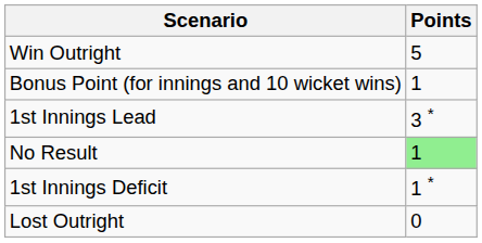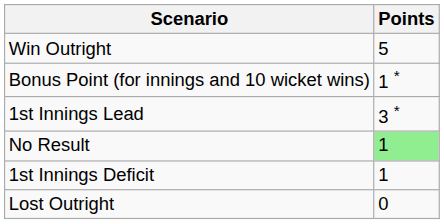 <table class="wikitable">
 <tr>
 <th>Scenario</th>
 <th>Points</th>
 </tr>
 <tr>
 <td>Win Outright</td>
 <td>5</td>
 </tr>
 <tr>
 <td>Bonus Point (for innings and 10 wicket wins)</td>
-<td>1</td>
+<td>1 <sup>*</sup></td>
 </tr>
 <tr>
 <td>1st Innings Lead</td>
 <td>3 <sup>*</sup></td>
 </tr>
 <tr>
 <td>No Result</td>
 <td style="background: lightgreen;">1</td>
 </tr>
 <tr>
 <td>1st Innings Deficit</td>
-<td>1 <sup>*</sup></td>
+<td>1</td>
 </tr>
 <tr>
 <td>Lost Outright</td>
 <td>0</td>
 </tr>
 </table>
